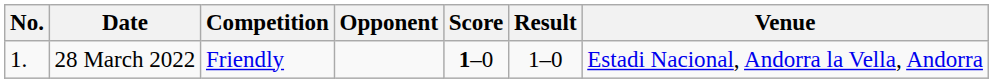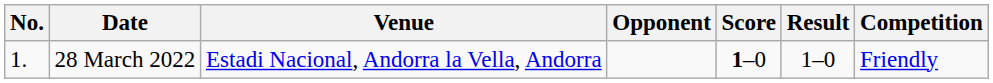 <table class="wikitable" style="font-size:100%;">
 <tr>
 <th>No.</th>
 <th>Date</th>
-<th>Competition</th>
+<th>Venue</th>
 <th>Opponent</th>
 <th>Score</th>
 <th>Result</th>
-<th>Venue</th>
+<th>Competition</th>
 </tr>
 <tr>
 <td>1.</td>
 <td>28 March 2022</td>
-<td><a href='#'>Friendly</a></td>
+<td><a href='#'>Estadi Nacional</a>, <a href='#'>Andorra la Vella</a>, <a href='#'>Andorra</a></td>
 <td></td>
 <td align=center><strong>1</strong>–0</td>
 <td align=center>1–0</td>
-<td><a href='#'>Estadi Nacional</a>, <a href='#'>Andorra la Vella</a>, <a href='#'>Andorra</a></td>
+<td><a href='#'>Friendly</a></td>
 </tr>
 </table>
